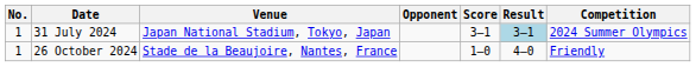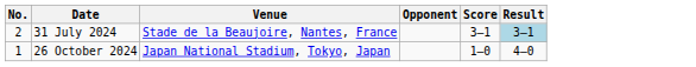 <table class="wikitable sortable">
 <tr>
 <th scope="col">No.</th>
 <th scope="col">Date</th>
 <th scope="col">Venue</th>
 <th scope="col">Opponent</th>
 <th scope="col">Score</th>
 <th scope="col">Result</th>
-<th scope="col">Competition</th>
 </tr>
 <tr>
-<td style="text-align:center">1</td>
+<td style="text-align:center">2</td>
 <td>31 July 2024</td>
-<td><a href='#'>Japan National Stadium</a>, <a href='#'>Tokyo</a>, <a href='#'>Japan</a></td>
+<td><a href='#'>Stade de la Beaujoire</a>, <a href='#'>Nantes</a>, <a href='#'>France</a></td>
 <td></td>
 <td style="text-align:center">3–1</td>
 <td style="background: lightblue; text-align:center">3–1</td>
-<td><a href='#'>2024 Summer Olympics</a></td>
 </tr>
 <tr>
 <td style="text-align:center">1</td>
 <td>26 October 2024</td>
-<td><a href='#'>Stade de la Beaujoire</a>, <a href='#'>Nantes</a>, <a href='#'>France</a></td>
+<td><a href='#'>Japan National Stadium</a>, <a href='#'>Tokyo</a>, <a href='#'>Japan</a></td>
 <td></td>
 <td style="text-align:center">1–0</td>
 <td style="text-align:center">4–0</td>
-<td><a href='#'>Friendly</a></td>
 </tr>
 </table>
